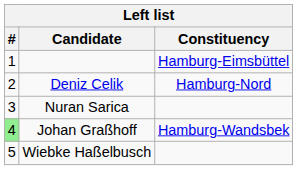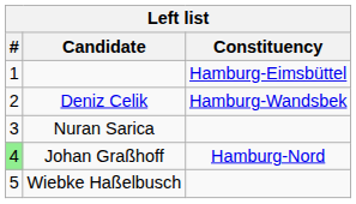 <table class="wikitable mw-collapsible mw-collapsed" style="text-align:center">
 <tr>
 <th colspan=3>Left list</th>
 </tr>
 <tr>
 <th>#</th>
 <th>Candidate</th>
 <th>Constituency</th>
 </tr>
 <tr>
 <td>1</td>
 <td></td>
 <td><a href='#'>Hamburg-Eimsbüttel</a></td>
 </tr>
 <tr>
 <td>2</td>
 <td><a href='#'>Deniz Celik</a></td>
-<td><a href='#'>Hamburg-Nord</a></td>
+<td><a href='#'>Hamburg-Wandsbek</a></td>
 </tr>
 <tr>
 <td>3</td>
 <td>Nuran Sarica</td>
 <td></td>
 </tr>
 <tr>
 <td style="background: lightgreen;">4</td>
 <td>Johan Graßhoff</td>
-<td><a href='#'>Hamburg-Wandsbek</a></td>
+<td><a href='#'>Hamburg-Nord</a></td>
 </tr>
 <tr>
 <td>5</td>
 <td>Wiebke Haßelbusch</td>
 <td></td>
 </tr>
 </table>
